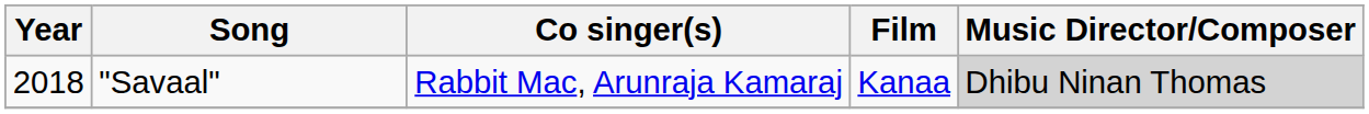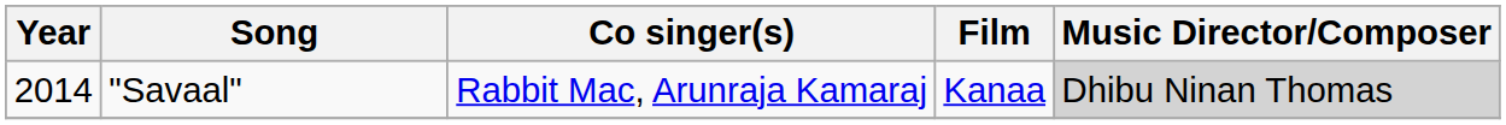 <table class="wikitable sortable">
 <tr>
 <th scope="col">Year</th>
 <th width=150 scope="col">Song</th>
 <th scope="col">Co singer(s)</th>
 <th scope="col">Film</th>
 <th scope="col">Music Director/Composer</th>
 </tr>
 <tr>
-<td>2018</td>
+<td>2014</td>
 <td>"Savaal"</td>
 <td><a href='#'>Rabbit Mac</a>, <a href='#'>Arunraja Kamaraj</a></td>
 <td><a href='#'>Kanaa</a></td>
 <td style="background: lightgrey;">Dhibu Ninan Thomas</td>
 </tr>
 <tr>
 </tr>
 </table>
